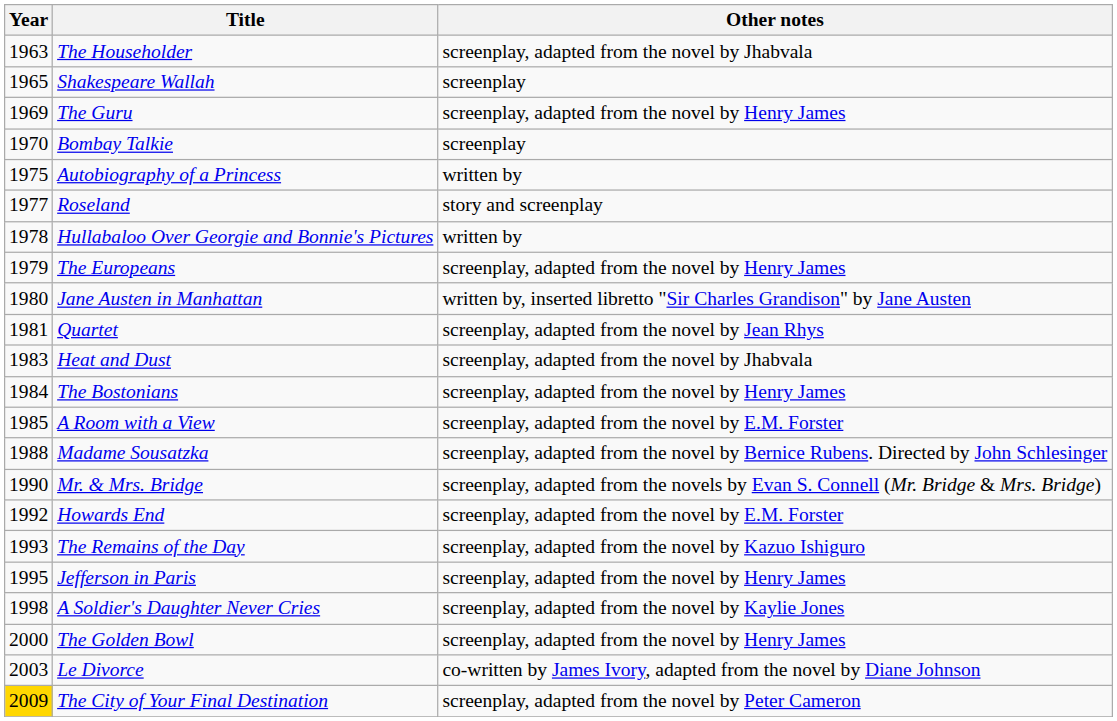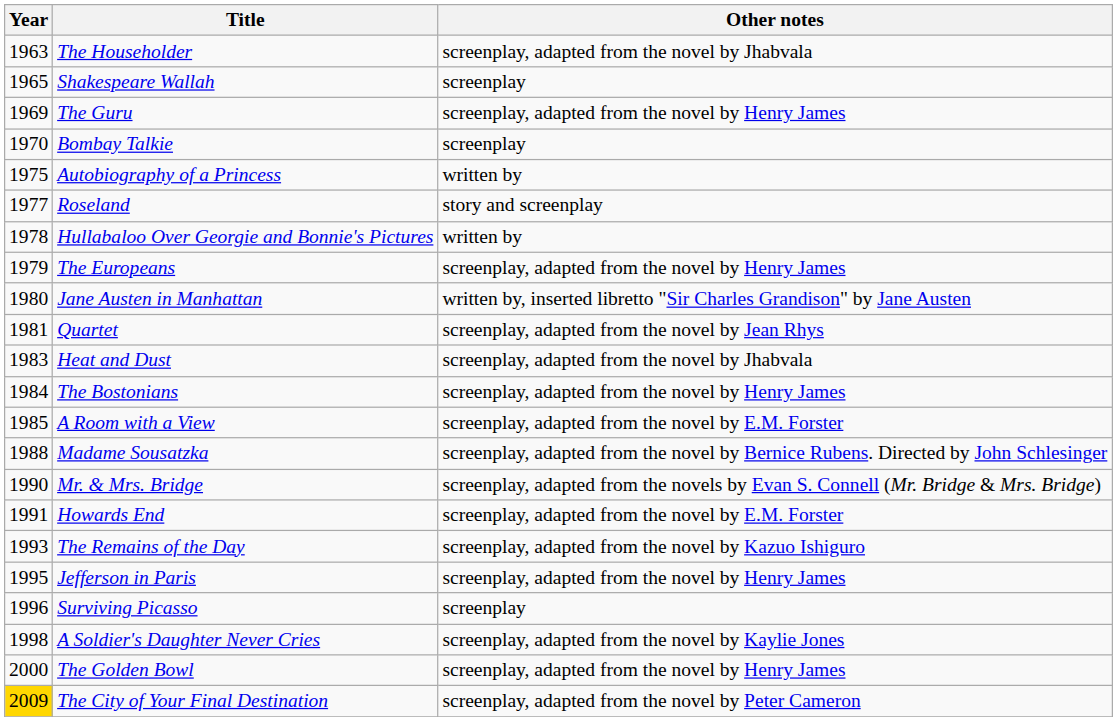 <table class="wikitable">
 <tr>
 <th scope="col">Year</th>
 <th scope="col">Title</th>
 <th scope="col">Other notes</th>
 </tr>
 <tr>
 <td>1963</td>
 <td><em><a href='#'>The Householder</a></em></td>
 <td>screenplay, adapted from the novel by Jhabvala</td>
 </tr>
 <tr>
 <td>1965</td>
 <td><em><a href='#'>Shakespeare Wallah</a></em></td>
 <td>screenplay</td>
 </tr>
 <tr>
 <td>1969</td>
 <td><em><a href='#'>The Guru</a></em></td>
 <td>screenplay, adapted from the novel by <a href='#'>Henry James</a></td>
 </tr>
 <tr>
 <td>1970</td>
 <td><em><a href='#'>Bombay Talkie</a></em></td>
 <td>screenplay</td>
 </tr>
 <tr>
 <td>1975</td>
 <td><em><a href='#'>Autobiography of a Princess</a></em></td>
 <td>written by</td>
 </tr>
 <tr>
 <td>1977</td>
 <td><em><a href='#'>Roseland</a></em></td>
 <td>story and screenplay</td>
 </tr>
 <tr>
 <td>1978</td>
 <td><em><a href='#'>Hullabaloo Over Georgie and Bonnie's Pictures</a></em></td>
 <td>written by</td>
 </tr>
 <tr>
 <td>1979</td>
 <td><em><a href='#'>The Europeans</a></em></td>
 <td>screenplay, adapted from the novel by <a href='#'>Henry James</a></td>
 </tr>
 <tr>
 <td>1980</td>
 <td><em><a href='#'>Jane Austen in Manhattan</a></em></td>
 <td>written by, inserted libretto "<a href='#'>Sir Charles Grandison</a>" by <a href='#'>Jane Austen</a></td>
 </tr>
 <tr>
 <td>1981</td>
 <td><em><a href='#'>Quartet</a></em></td>
 <td>screenplay, adapted from the novel by <a href='#'>Jean Rhys</a></td>
 </tr>
 <tr>
 <td>1983</td>
 <td><em><a href='#'>Heat and Dust</a></em></td>
 <td>screenplay, adapted from the novel by Jhabvala</td>
 </tr>
 <tr>
 <td>1984</td>
 <td><em><a href='#'>The Bostonians</a></em></td>
 <td>screenplay, adapted from the novel by <a href='#'>Henry James</a></td>
 </tr>
 <tr>
 <td>1985</td>
 <td><em><a href='#'>A Room with a View</a></em></td>
 <td>screenplay, adapted from the novel by <a href='#'>E.M. Forster</a></td>
 </tr>
 <tr>
 <td>1988</td>
 <td><em><a href='#'>Madame Sousatzka</a></em></td>
 <td>screenplay, adapted from the novel by <a href='#'>Bernice Rubens</a>. Directed by <a href='#'>John Schlesinger</a></td>
 </tr>
 <tr>
 <td>1990</td>
 <td><em><a href='#'>Mr. & Mrs. Bridge</a></em></td>
 <td>screenplay, adapted from the novels by <a href='#'>Evan S. Connell</a> (<em>Mr. Bridge</em> & <em>Mrs. Bridge</em>)</td>
 </tr>
 <tr>
-<td>1992</td>
+<td>1991</td>
 <td><em><a href='#'>Howards End</a></em></td>
 <td>screenplay, adapted from the novel by <a href='#'>E.M. Forster</a></td>
 </tr>
 <tr>
 <td>1993</td>
 <td><em><a href='#'>The Remains of the Day</a></em></td>
 <td>screenplay, adapted from the novel by <a href='#'>Kazuo Ishiguro</a></td>
 </tr>
 <tr>
 <td>1995</td>
 <td><em><a href='#'>Jefferson in Paris</a></em></td>
 <td>screenplay, adapted from the novel by <a href='#'>Henry James</a></td>
 </tr>
 <tr>
+<td>1996</td>
+<td><em><a href='#'>Surviving Picasso</a></em></td>
+<td>screenplay</td>
+</tr>
+<tr>
 <td>1998</td>
 <td><em><a href='#'>A Soldier's Daughter Never Cries</a></em></td>
 <td>screenplay, adapted from the novel by <a href='#'>Kaylie Jones</a></td>
 </tr>
 <tr>
 <td>2000</td>
 <td><em><a href='#'>The Golden Bowl</a></em></td>
 <td>screenplay, adapted from the novel by <a href='#'>Henry James</a></td>
 </tr>
 <tr>
-<td>2003</td>
-<td><em><a href='#'>Le Divorce</a></em></td>
-<td>co-written by <a href='#'>James Ivory</a>, adapted from the novel by <a href='#'>Diane Johnson</a></td>
-</tr>
-<tr>
 <td style="background: gold;">2009</td>
 <td><em><a href='#'>The City of Your Final Destination</a></em></td>
 <td>screenplay, adapted from the novel by <a href='#'>Peter Cameron</a></td>
 </tr>
 <tr>
 </tr>
 </table>
